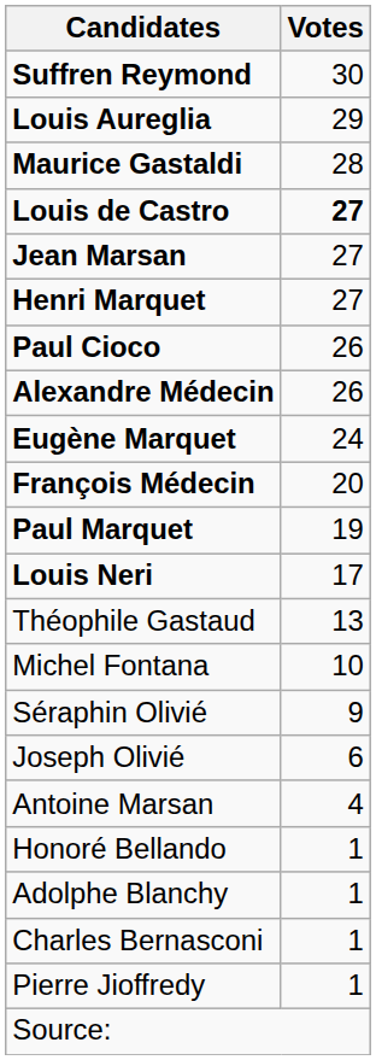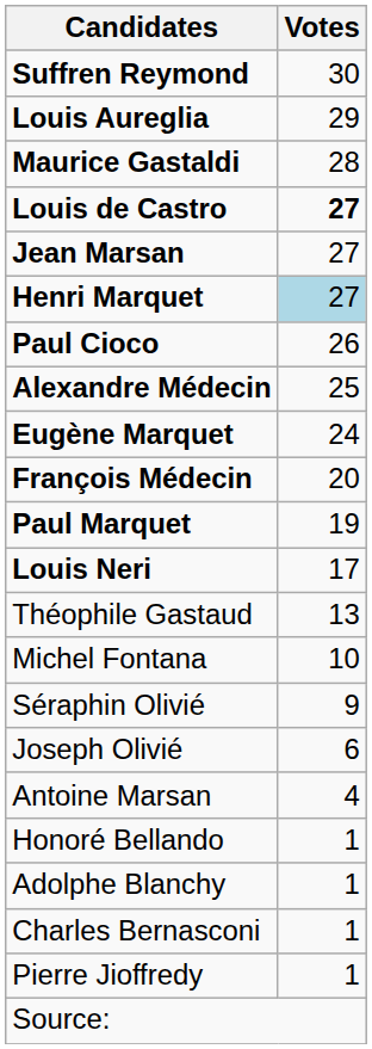 <table class="wikitable" style="text-align:right">
 <tr>
 <th>Candidates</th>
 <th>Votes</th>
 </tr>
 <tr>
 <td align=left><strong>Suffren Reymond</strong></td>
 <td>30</td>
 </tr>
 <tr>
 <td align=left><strong>Louis Aureglia</strong></td>
 <td>29</td>
 </tr>
 <tr>
 <td align=left><strong>Maurice Gastaldi</strong></td>
 <td>28</td>
 </tr>
 <tr>
 <td align=left><strong>Louis de Castro</strong></td>
 <td><strong>27</strong></td>
 </tr>
 <tr>
 <td align=left><strong>Jean Marsan</strong></td>
 <td>27</td>
 </tr>
 <tr>
 <td align=left><strong>Henri Marquet</strong></td>
-<td>27</td>
+<td style="background: lightblue;">27</td>
 </tr>
 <tr>
 <td align=left><strong>Paul Cioco</strong></td>
 <td>26</td>
 </tr>
 <tr>
 <td align=left><strong>Alexandre Médecin</strong></td>
-<td>26</td>
+<td>25</td>
 </tr>
 <tr>
 <td align=left><strong>Eugène Marquet</strong></td>
 <td>24</td>
 </tr>
 <tr>
 <td align=left><strong>François Médecin</strong></td>
 <td>20</td>
 </tr>
 <tr>
 <td align=left><strong>Paul Marquet</strong></td>
 <td>19</td>
 </tr>
 <tr>
 <td align=left><strong>Louis Neri</strong></td>
 <td>17</td>
 </tr>
 <tr>
 <td align=left>Théophile Gastaud</td>
 <td>13</td>
 </tr>
 <tr>
 <td align=left>Michel Fontana</td>
 <td>10</td>
 </tr>
 <tr>
 <td align=left>Séraphin Olivié</td>
 <td>9</td>
 </tr>
 <tr>
 <td align=left>Joseph Olivié</td>
 <td>6</td>
 </tr>
 <tr>
 <td align=left>Antoine Marsan</td>
 <td>4</td>
 </tr>
 <tr>
 <td align=left>Honoré Bellando</td>
 <td>1</td>
 </tr>
 <tr>
 <td align=left>Adolphe Blanchy</td>
 <td>1</td>
 </tr>
 <tr>
 <td align=left>Charles Bernasconi</td>
 <td>1</td>
 </tr>
 <tr>
 <td align=left>Pierre Jioffredy</td>
 <td>1</td>
 </tr>
 <tr>
 <td colspan=2 align=left>Source:</td>
 </tr>
 </table>
